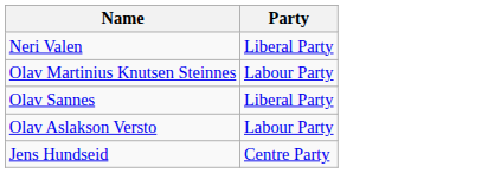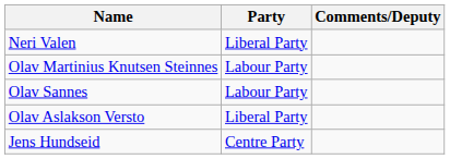 <table class="wikitable">
 <tr>
 <th>Name</th>
 <th>Party</th>
+<th>Comments/Deputy</th>
 </tr>
 <tr>
 <td><a href='#'>Neri Valen</a></td>
 <td><a href='#'>Liberal Party</a></td>
+<td></td>
 </tr>
 <tr>
 <td><a href='#'>Olav Martinius Knutsen Steinnes</a></td>
 <td><a href='#'>Labour Party</a></td>
+<td></td>
 </tr>
 <tr>
 <td><a href='#'>Olav Sannes</a></td>
-<td><a href='#'>Liberal Party</a></td>
+<td><a href='#'>Labour Party</a></td>
+<td></td>
 </tr>
 <tr>
 <td><a href='#'>Olav Aslakson Versto</a></td>
-<td><a href='#'>Labour Party</a></td>
+<td><a href='#'>Liberal Party</a></td>
+<td></td>
 </tr>
 <tr>
 <td><a href='#'>Jens Hundseid</a></td>
 <td><a href='#'>Centre Party</a></td>
+<td></td>
 </tr>
 </table>
